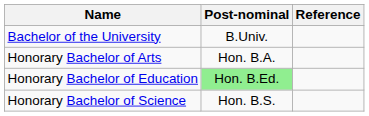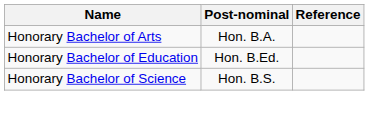 <table class="wikitable sortable">
 <tr>
 <th>Name</th>
 <th>Post-nominal</th>
 <th class="unsortable">Reference</th>
-</tr>
-<tr>
-<td align="left"><a href='#'>Bachelor of the University</a></td>
-<td align="center">B.Univ.</td>
-<td align="center"></td>
 </tr>
 <tr>
 <td align="left">Honorary <a href='#'>Bachelor of Arts</a></td>
 <td align="center">Hon. B.A.</td>
 <td align="center"></td>
 </tr>
 <tr>
 <td align="left">Honorary <a href='#'>Bachelor of Education</a></td>
-<td align="center" style="background: lightgreen;">Hon. B.Ed.</td>
+<td align="center">Hon. B.Ed.</td>
 <td align="center"></td>
 </tr>
 <tr>
 <td align="left">Honorary <a href='#'>Bachelor of Science</a></td>
 <td align="center">Hon. B.S.</td>
 <td align="center"></td>
 </tr>
 </table>
